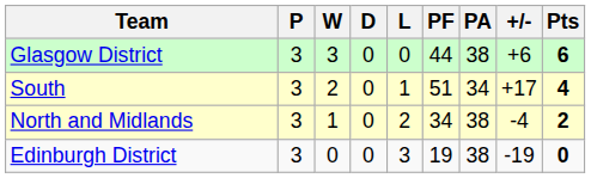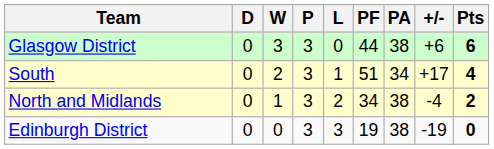 <table class="wikitable" style="text-align: center;">
 <tr>
 <th width="200">Team</th>
+<th width="20">D</th>
+<th width="20">W</th>
 <th width="20">P</th>
-<th width="20">W</th>
-<th width="20">D</th>
 <th width="20">L</th>
 <th width="20">PF</th>
 <th width="20">PA</th>
 <th width="25">+/-</th>
 <th width="20">Pts</th>
 </tr>
 <tr bgcolor="#ccffcc">
 <td align="left"><a href='#'>Glasgow District</a></td>
+<td>0</td>
 <td>3</td>
 <td>3</td>
-<td>0</td>
 <td>0</td>
 <td>44</td>
 <td>38</td>
 <td>+6</td>
 <td><strong>6</strong></td>
 </tr>
 <tr bgcolor="#ffffcc">
 <td align="left"><a href='#'>South</a></td>
+<td>0</td>
+<td>2</td>
 <td>3</td>
-<td>2</td>
-<td>0</td>
 <td>1</td>
 <td>51</td>
 <td>34</td>
 <td>+17</td>
 <td><strong>4</strong></td>
 </tr>
 <tr bgcolor="#ffffcc">
 <td align="left"><a href='#'>North and Midlands</a></td>
+<td>0</td>
+<td>1</td>
 <td>3</td>
-<td>1</td>
-<td>0</td>
 <td>2</td>
 <td>34</td>
 <td>38</td>
 <td>-4</td>
 <td><strong>2</strong></td>
 </tr>
 <tr>
 <td align="left"><a href='#'>Edinburgh District</a></td>
-<td>3</td>
 <td>0</td>
 <td>0</td>
+<td>3</td>
 <td>3</td>
 <td>19</td>
 <td>38</td>
 <td>-19</td>
 <td><strong>0</strong></td>
 </tr>
 </table>
